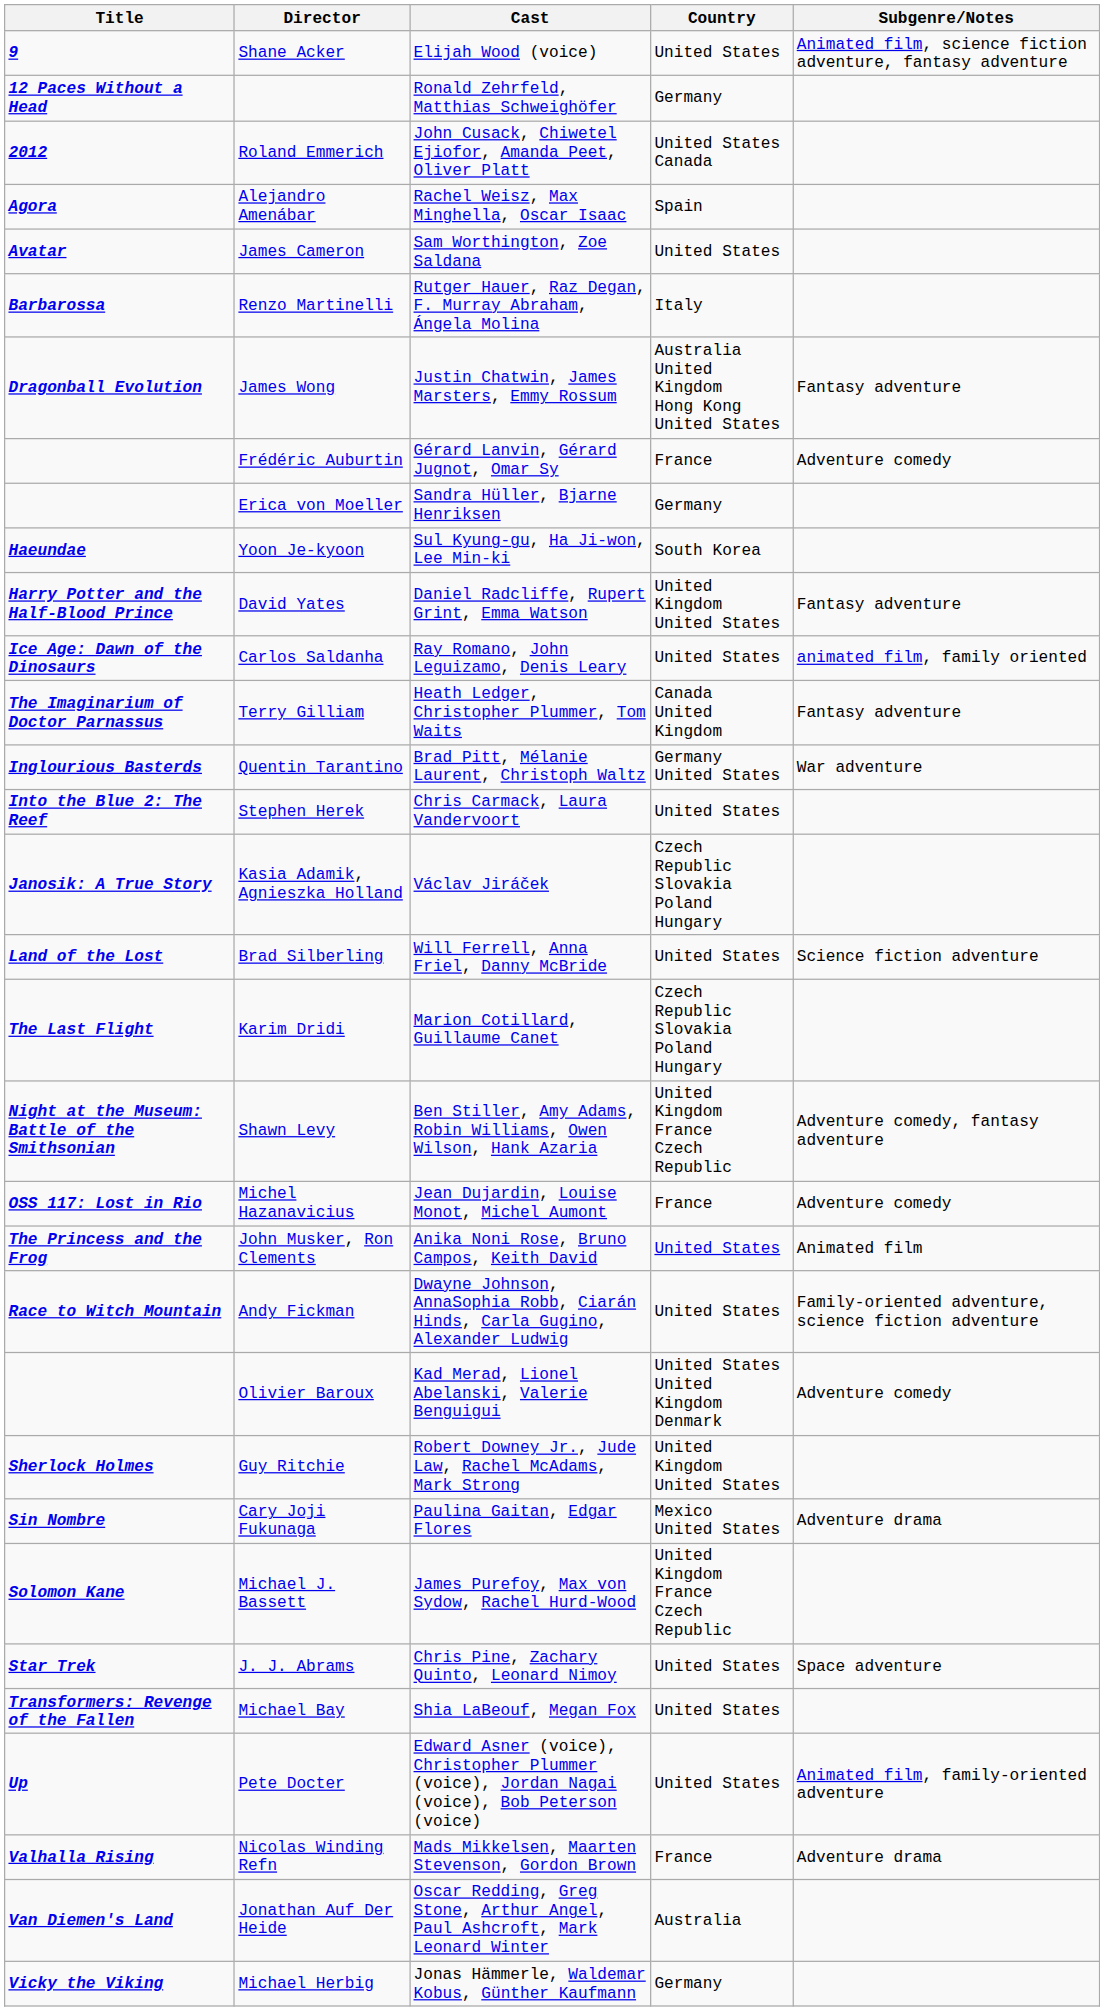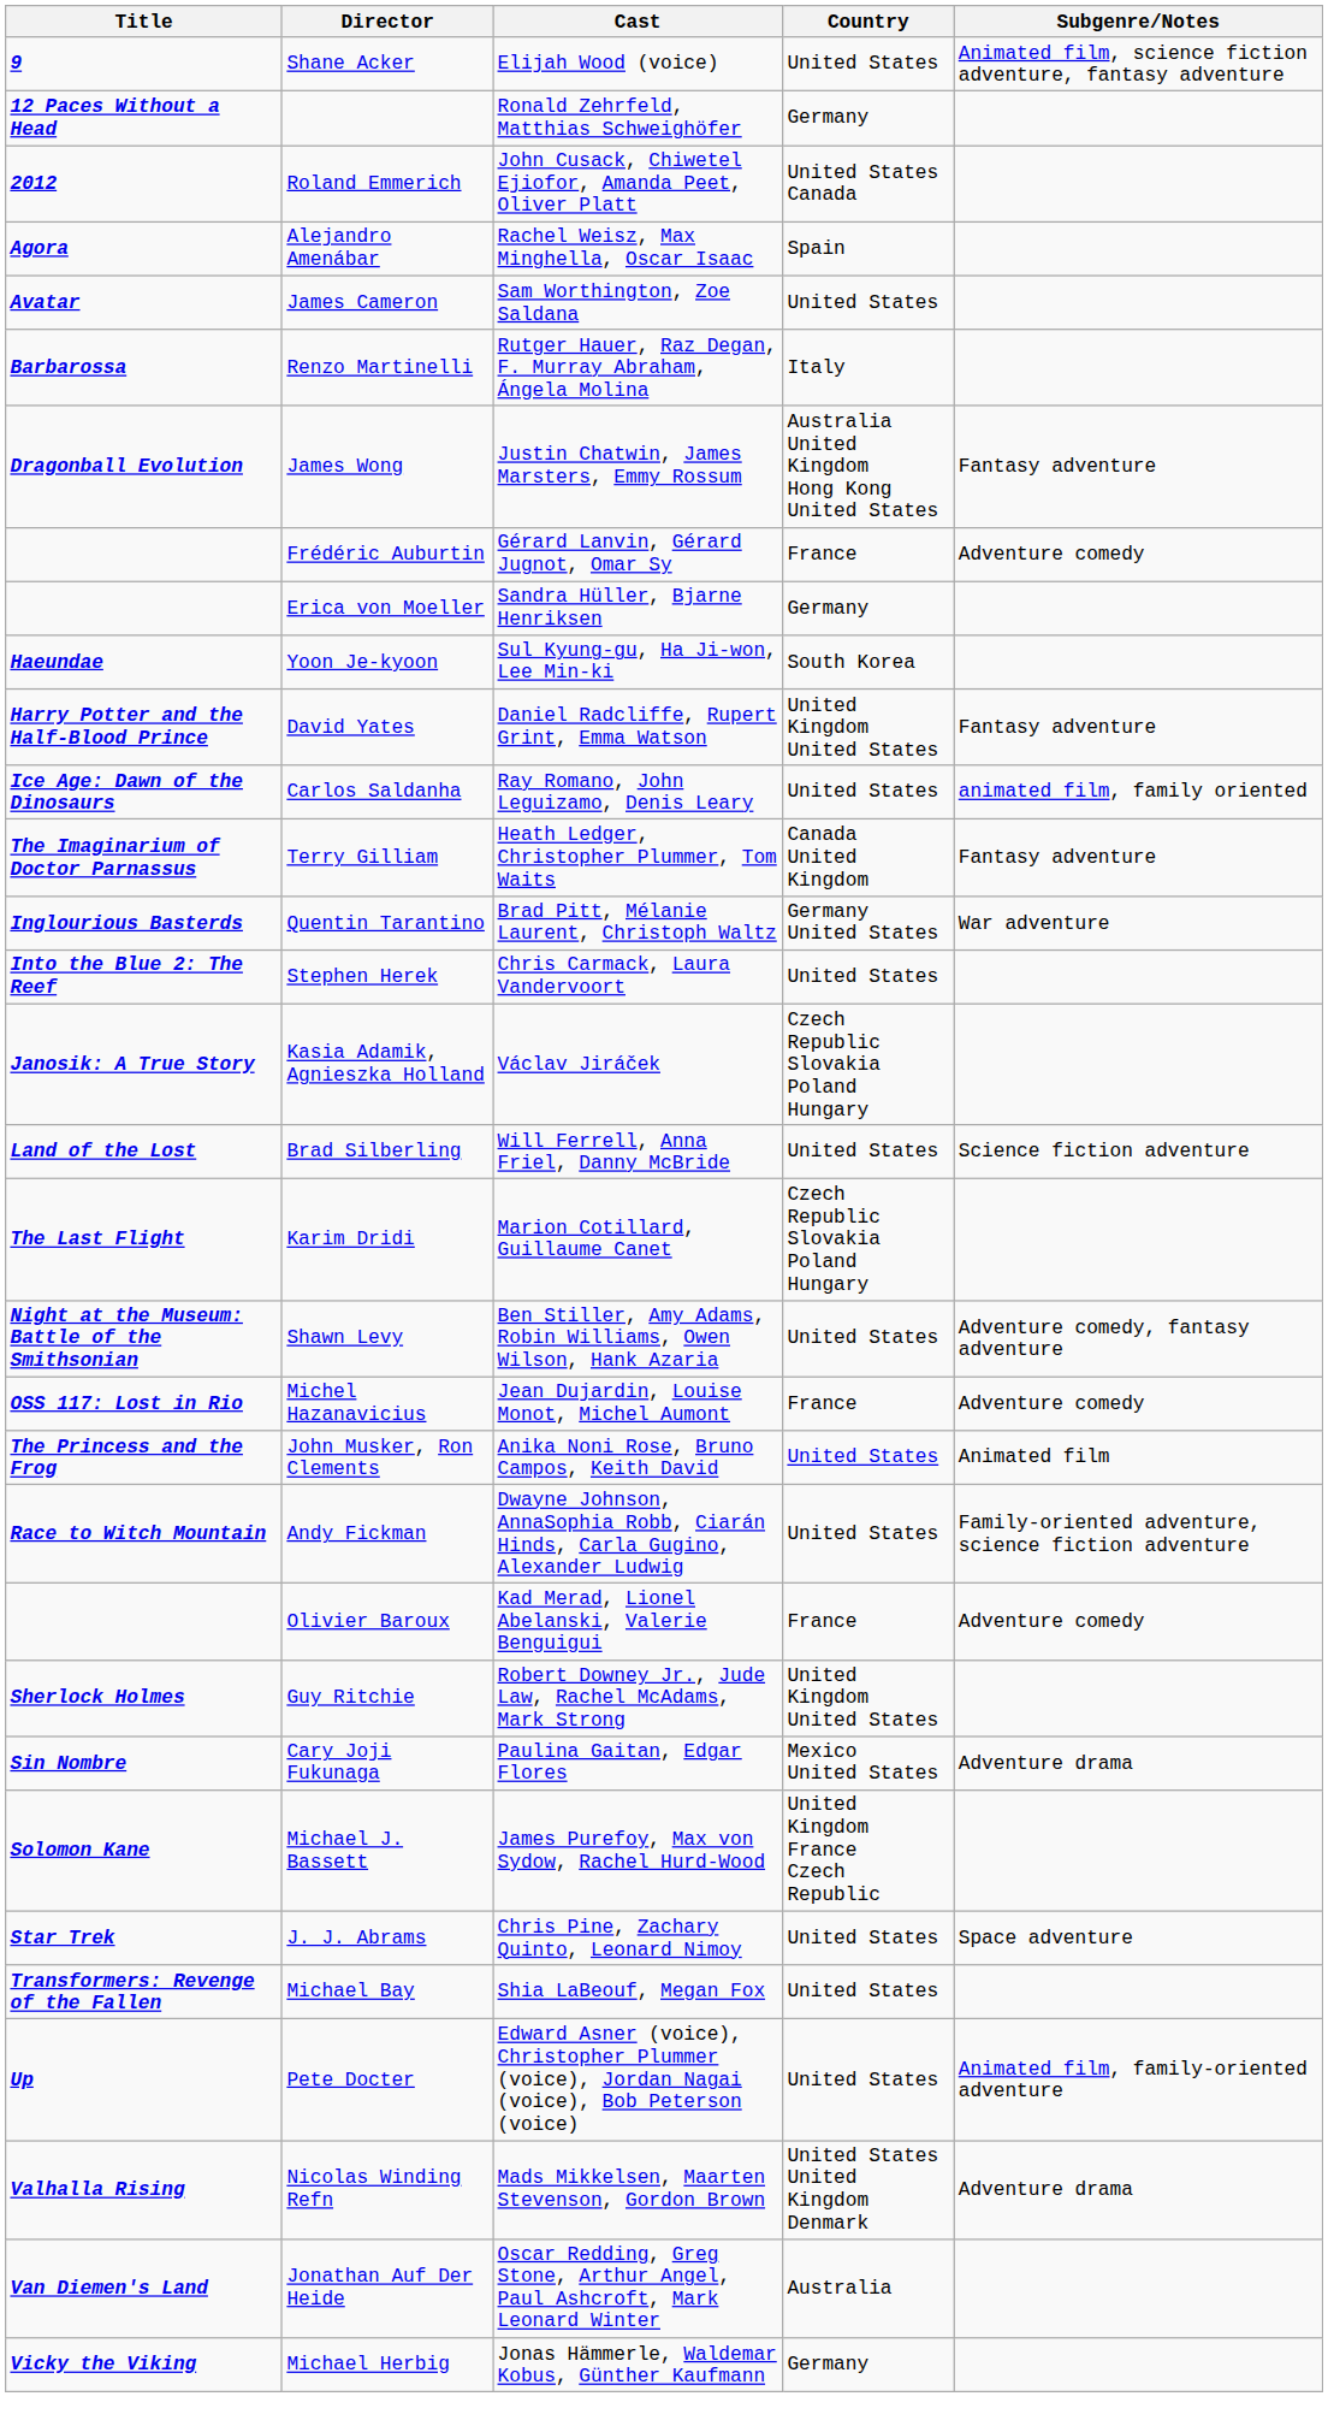 <table class="wikitable" style="width:100%;">
 <tr>
 <th style="width:21%;">Title</th>
 <th style="width:16%;">Director</th>
 <th style="width:22%;">Cast</th>
 <th style="width:13%;">Country</th>
 <th style="width:28%;">Subgenre/Notes</th>
 </tr>
 <tr>
 <td><strong><em><a href='#'>9</a></em></strong></td>
 <td><a href='#'>Shane Acker</a></td>
 <td><a href='#'>Elijah Wood</a> (voice)</td>
 <td>United States</td>
 <td><a href='#'>Animated film</a>, science fiction adventure, fantasy adventure</td>
 </tr>
 <tr>
 <td><strong><em><a href='#'>12 Paces Without a Head</a></em></strong></td>
 <td></td>
 <td><a href='#'>Ronald Zehrfeld</a>, <a href='#'>Matthias Schweighöfer</a></td>
 <td>Germany</td>
 <td></td>
 </tr>
 <tr>
 <td><strong><em><a href='#'>2012</a></em></strong></td>
 <td><a href='#'>Roland Emmerich</a></td>
 <td><a href='#'>John Cusack</a>, <a href='#'>Chiwetel Ejiofor</a>, <a href='#'>Amanda Peet</a>, <a href='#'>Oliver Platt</a></td>
 <td>United States<br>Canada</td>
 <td></td>
 </tr>
 <tr>
 <td><strong><em><a href='#'>Agora</a></em></strong></td>
 <td><a href='#'>Alejandro Amenábar</a></td>
 <td><a href='#'>Rachel Weisz</a>, <a href='#'>Max Minghella</a>, <a href='#'>Oscar Isaac</a></td>
 <td>Spain</td>
 <td></td>
 </tr>
 <tr>
 <td><strong><em><a href='#'>Avatar</a></em></strong></td>
 <td><a href='#'>James Cameron</a></td>
 <td><a href='#'>Sam Worthington</a>, <a href='#'>Zoe Saldana</a></td>
 <td>United States</td>
 <td></td>
 </tr>
 <tr>
 <td><strong><em><a href='#'>Barbarossa</a></em></strong></td>
 <td><a href='#'>Renzo Martinelli</a></td>
 <td><a href='#'>Rutger Hauer</a>, <a href='#'>Raz Degan</a>, <a href='#'>F. Murray Abraham</a>, <a href='#'>Ángela Molina</a></td>
 <td>Italy</td>
 <td></td>
 </tr>
 <tr>
 <td><strong><em><a href='#'>Dragonball Evolution</a></em></strong></td>
 <td><a href='#'>James Wong</a></td>
 <td><a href='#'>Justin Chatwin</a>, <a href='#'>James Marsters</a>, <a href='#'>Emmy Rossum</a></td>
 <td>Australia<br>United Kingdom<br>Hong Kong<br>United States</td>
 <td>Fantasy adventure</td>
 </tr>
 <tr>
 <td><strong><em></em></strong></td>
 <td><a href='#'>Frédéric Auburtin</a></td>
 <td><a href='#'>Gérard Lanvin</a>, <a href='#'>Gérard Jugnot</a>, <a href='#'>Omar Sy</a></td>
 <td>France</td>
 <td>Adventure comedy</td>
 </tr>
 <tr>
 <td><strong><em></em></strong></td>
 <td><a href='#'>Erica von Moeller</a></td>
 <td><a href='#'>Sandra Hüller</a>, <a href='#'>Bjarne Henriksen</a></td>
 <td>Germany</td>
 <td></td>
 </tr>
 <tr>
 <td><strong><em><a href='#'>Haeundae</a></em></strong></td>
 <td><a href='#'>Yoon Je-kyoon</a></td>
 <td><a href='#'>Sul Kyung-gu</a>, <a href='#'>Ha Ji-won</a>, <a href='#'>Lee Min-ki</a></td>
 <td>South Korea</td>
 <td></td>
 </tr>
 <tr>
 <td><strong><em><a href='#'>Harry Potter and the Half-Blood Prince</a></em></strong></td>
 <td><a href='#'>David Yates</a></td>
 <td><a href='#'>Daniel Radcliffe</a>, <a href='#'>Rupert Grint</a>, <a href='#'>Emma Watson</a></td>
 <td>United Kingdom<br>United States</td>
 <td>Fantasy adventure</td>
 </tr>
 <tr>
 <td><strong><em><a href='#'>Ice Age: Dawn of the Dinosaurs</a></em></strong></td>
 <td><a href='#'>Carlos Saldanha</a></td>
 <td><a href='#'>Ray Romano</a>, <a href='#'>John Leguizamo</a>, <a href='#'>Denis Leary</a></td>
 <td>United States</td>
 <td><a href='#'>animated film</a>, family oriented</td>
 </tr>
 <tr>
 <td><strong><em><a href='#'>The Imaginarium of Doctor Parnassus</a></em></strong></td>
 <td><a href='#'>Terry Gilliam</a></td>
 <td><a href='#'>Heath Ledger</a>, <a href='#'>Christopher Plummer</a>, <a href='#'>Tom Waits</a></td>
 <td>Canada<br>United Kingdom</td>
 <td>Fantasy adventure</td>
 </tr>
 <tr>
 <td><strong><em><a href='#'>Inglourious Basterds</a></em></strong></td>
 <td><a href='#'>Quentin Tarantino</a></td>
 <td><a href='#'>Brad Pitt</a>, <a href='#'>Mélanie Laurent</a>, <a href='#'>Christoph Waltz</a></td>
 <td>Germany<br>United States</td>
 <td>War adventure</td>
 </tr>
 <tr>
 <td><strong><em><a href='#'>Into the Blue 2: The Reef</a></em></strong></td>
 <td><a href='#'>Stephen Herek</a></td>
 <td><a href='#'>Chris Carmack</a>, <a href='#'>Laura Vandervoort</a></td>
 <td>United States</td>
 <td></td>
 </tr>
 <tr>
 <td><strong><em><a href='#'>Janosik: A True Story</a></em></strong></td>
 <td><a href='#'>Kasia Adamik</a>, <a href='#'>Agnieszka Holland</a></td>
 <td><a href='#'>Václav Jiráček</a></td>
 <td>Czech Republic<br>Slovakia<br>Poland<br>Hungary</td>
 <td></td>
 </tr>
 <tr>
 <td><strong><em><a href='#'>Land of the Lost</a></em></strong></td>
 <td><a href='#'>Brad Silberling</a></td>
 <td><a href='#'>Will Ferrell</a>, <a href='#'>Anna Friel</a>, <a href='#'>Danny McBride</a></td>
 <td>United States</td>
 <td>Science fiction adventure</td>
 </tr>
 <tr>
 <td><strong><em><a href='#'>The Last Flight</a></em></strong></td>
 <td><a href='#'>Karim Dridi</a></td>
 <td><a href='#'>Marion Cotillard</a>, <a href='#'>Guillaume Canet</a></td>
 <td>Czech Republic<br>Slovakia<br>Poland<br>Hungary</td>
 <td></td>
 </tr>
 <tr>
 <td><strong><em><a href='#'>Night at the Museum: Battle of the Smithsonian</a></em></strong></td>
 <td><a href='#'>Shawn Levy</a></td>
 <td><a href='#'>Ben Stiller</a>, <a href='#'>Amy Adams</a>, <a href='#'>Robin Williams</a>, <a href='#'>Owen Wilson</a>, <a href='#'>Hank Azaria</a></td>
-<td>United Kingdom<br>France<br>Czech Republic</td>
+<td>United States</td>
 <td>Adventure comedy, fantasy adventure</td>
 </tr>
 <tr>
 <td><strong><em><a href='#'>OSS 117: Lost in Rio</a></em></strong></td>
 <td><a href='#'>Michel Hazanavicius</a></td>
 <td><a href='#'>Jean Dujardin</a>, <a href='#'>Louise Monot</a>, <a href='#'>Michel Aumont</a></td>
 <td>France</td>
 <td>Adventure comedy</td>
 </tr>
 <tr>
 <td><strong><em><a href='#'>The Princess and the Frog</a></em></strong></td>
 <td><a href='#'>John Musker</a>, <a href='#'>Ron Clements</a></td>
 <td><a href='#'>Anika Noni Rose</a>, <a href='#'>Bruno Campos</a>, <a href='#'>Keith David</a></td>
 <td><a href='#'>United States</a></td>
 <td>Animated film</td>
 </tr>
 <tr>
 <td><strong><em><a href='#'>Race to Witch Mountain</a></em></strong></td>
 <td><a href='#'>Andy Fickman</a></td>
 <td><a href='#'>Dwayne Johnson</a>, <a href='#'>AnnaSophia Robb</a>, <a href='#'>Ciarán Hinds</a>, <a href='#'>Carla Gugino</a>, <a href='#'>Alexander Ludwig</a></td>
 <td>United States</td>
 <td>Family-oriented adventure, science fiction adventure</td>
 </tr>
 <tr>
 <td><strong><em></em></strong></td>
 <td><a href='#'>Olivier Baroux</a></td>
 <td><a href='#'>Kad Merad</a>, <a href='#'>Lionel Abelanski</a>, <a href='#'>Valerie Benguigui</a></td>
-<td>United States<br>United Kingdom<br>Denmark</td>
+<td>France</td>
 <td>Adventure comedy</td>
 </tr>
 <tr>
 <td><strong><em><a href='#'>Sherlock Holmes</a></em></strong></td>
 <td><a href='#'>Guy Ritchie</a></td>
 <td><a href='#'>Robert Downey Jr.</a>, <a href='#'>Jude Law</a>, <a href='#'>Rachel McAdams</a>, <a href='#'>Mark Strong</a></td>
 <td>United Kingdom<br>United States</td>
 <td></td>
 </tr>
 <tr>
 <td><strong><em><a href='#'>Sin Nombre</a></em></strong></td>
 <td><a href='#'>Cary Joji Fukunaga</a></td>
 <td><a href='#'>Paulina Gaitan</a>, <a href='#'>Edgar Flores</a></td>
 <td>Mexico<br>United States</td>
 <td>Adventure drama</td>
 </tr>
 <tr>
 <td><strong><em><a href='#'>Solomon Kane</a></em></strong></td>
 <td><a href='#'>Michael J. Bassett</a></td>
 <td><a href='#'>James Purefoy</a>, <a href='#'>Max von Sydow</a>, <a href='#'>Rachel Hurd-Wood</a></td>
 <td>United Kingdom<br>France<br>Czech Republic</td>
 <td></td>
 </tr>
 <tr>
 <td><strong><em><a href='#'>Star Trek</a></em></strong></td>
 <td><a href='#'>J. J. Abrams</a></td>
 <td><a href='#'>Chris Pine</a>, <a href='#'>Zachary Quinto</a>, <a href='#'>Leonard Nimoy</a></td>
 <td>United States</td>
 <td>Space adventure</td>
 </tr>
 <tr>
 <td><strong><em><a href='#'>Transformers: Revenge of the Fallen</a></em></strong></td>
 <td><a href='#'>Michael Bay</a></td>
 <td><a href='#'>Shia LaBeouf</a>, <a href='#'>Megan Fox</a></td>
 <td>United States</td>
 <td></td>
 </tr>
 <tr>
 <td><strong><em><a href='#'>Up</a></em></strong></td>
 <td><a href='#'>Pete Docter</a></td>
 <td><a href='#'>Edward Asner</a> (voice), <a href='#'>Christopher Plummer</a> (voice), <a href='#'>Jordan Nagai</a> (voice), <a href='#'>Bob Peterson</a> (voice)</td>
 <td>United States</td>
 <td><a href='#'>Animated film</a>, family-oriented adventure</td>
 </tr>
 <tr>
 <td><strong><em><a href='#'>Valhalla Rising</a></em></strong></td>
 <td><a href='#'>Nicolas Winding Refn</a></td>
 <td><a href='#'>Mads Mikkelsen</a>, <a href='#'>Maarten Stevenson</a>, <a href='#'>Gordon Brown</a></td>
-<td>France</td>
+<td>United States<br>United Kingdom<br>Denmark</td>
 <td>Adventure drama</td>
 </tr>
 <tr>
 <td><strong><em><a href='#'>Van Diemen's Land</a></em></strong></td>
 <td><a href='#'>Jonathan Auf Der Heide</a></td>
 <td><a href='#'>Oscar Redding</a>, <a href='#'>Greg Stone</a>, <a href='#'>Arthur Angel</a>, <a href='#'>Paul Ashcroft</a>, <a href='#'>Mark Leonard Winter</a></td>
 <td>Australia</td>
 <td></td>
 </tr>
 <tr>
 <td><strong><em><a href='#'>Vicky the Viking</a></em></strong></td>
 <td><a href='#'>Michael Herbig</a></td>
 <td>Jonas Hämmerle, <a href='#'>Waldemar Kobus</a>, <a href='#'>Günther Kaufmann</a></td>
 <td>Germany</td>
 <td></td>
 </tr>
 </table>
